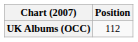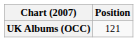 <table class="wikitable plainrowheaders" style="text-align:center;">
 <tr>
 <th>Chart (2007)</th>
 <th>Position</th>
 </tr>
 <tr>
 <th scope="row">UK Albums (OCC)</th>
-<td>112</td>
+<td>121</td>
 </tr>
 </table>
